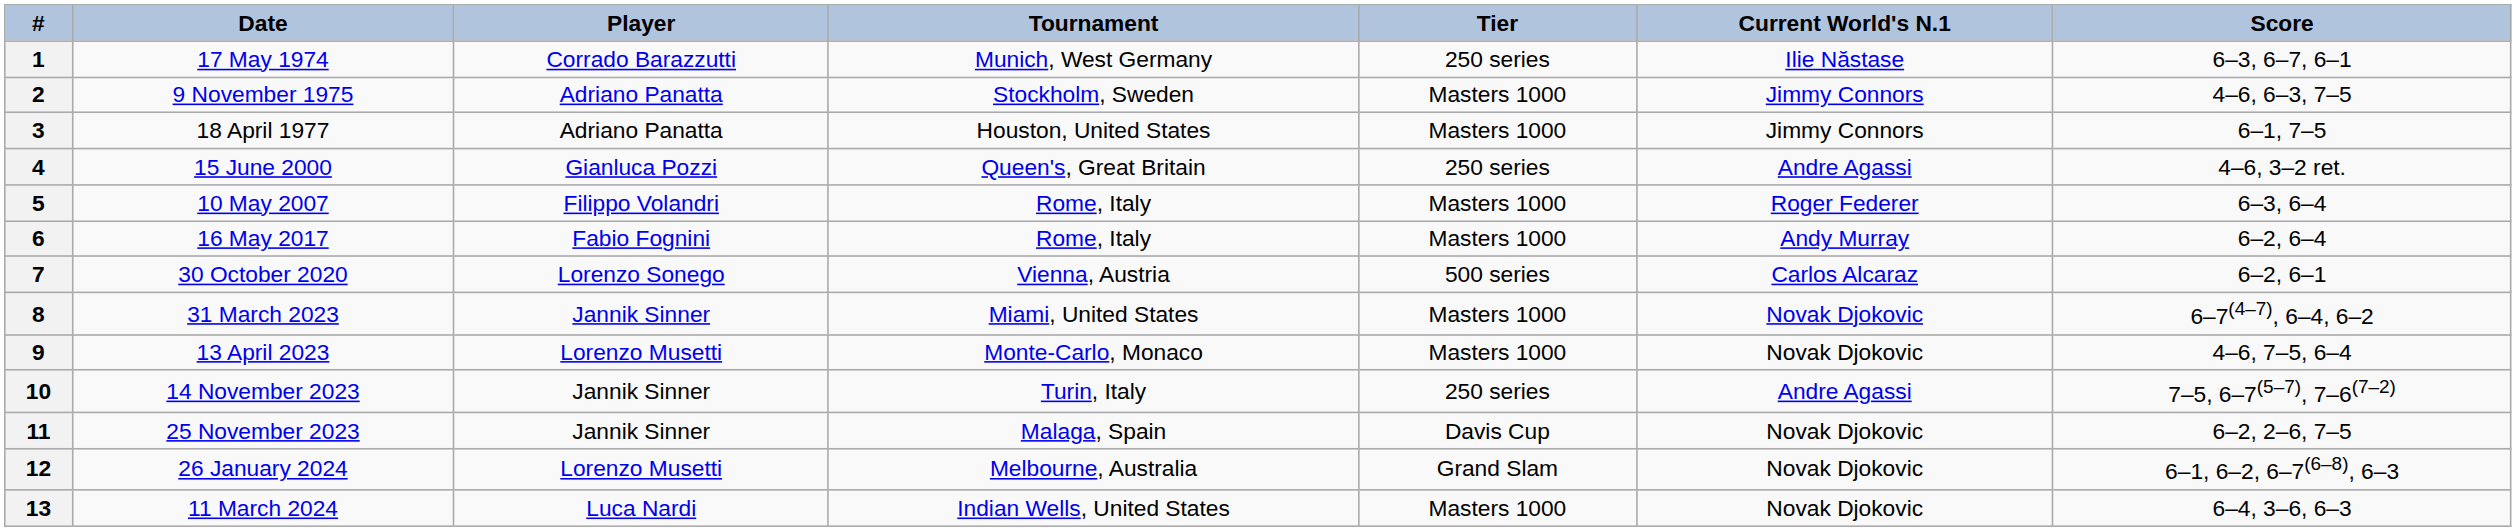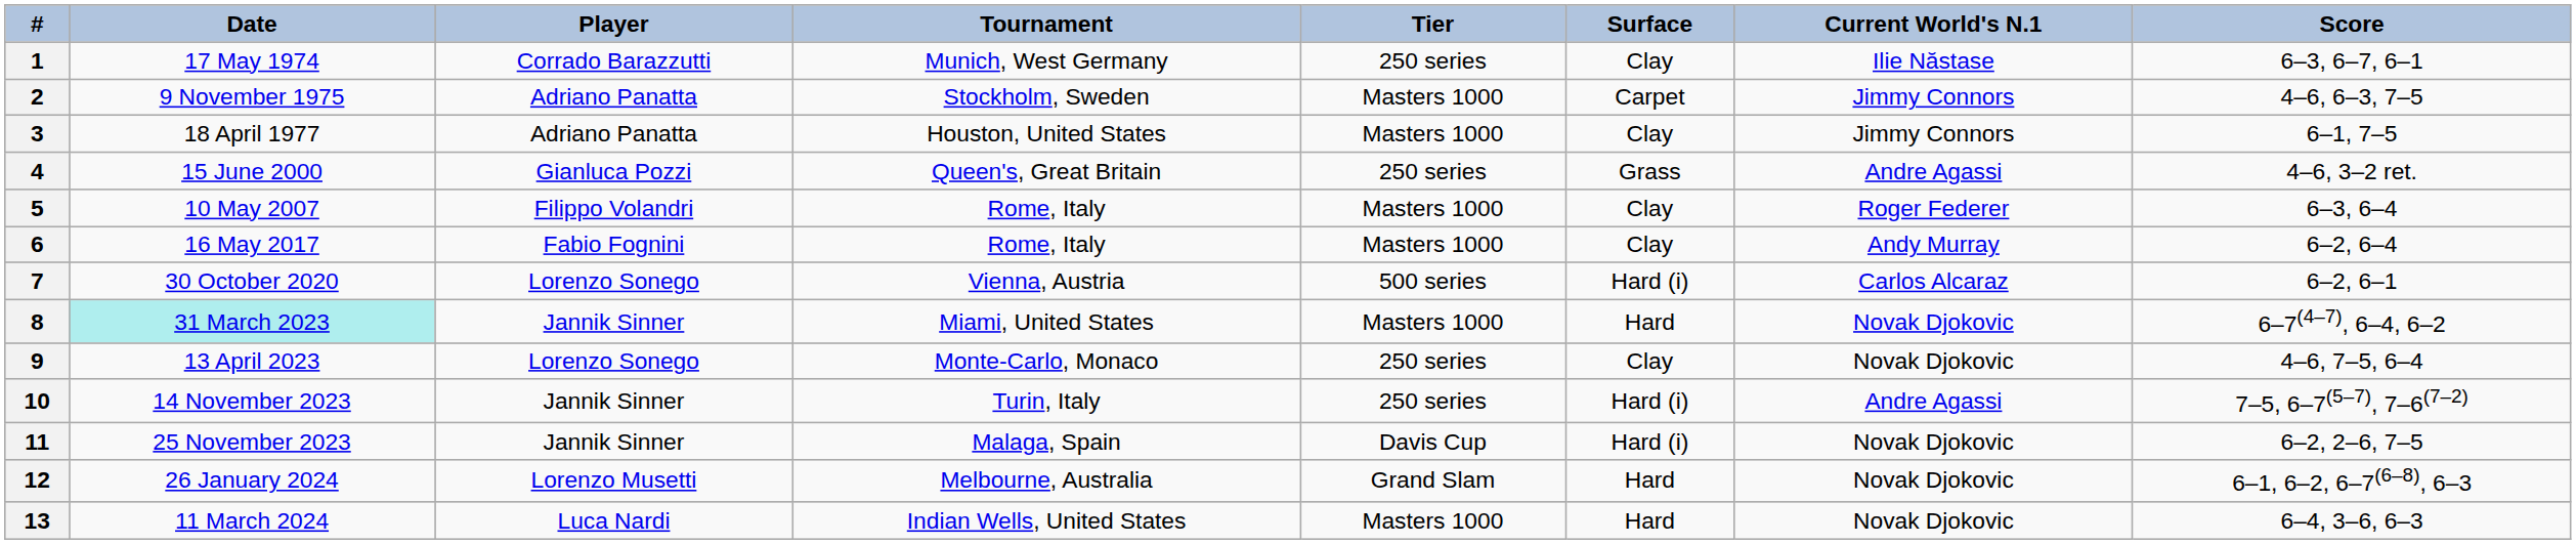 <table class="wikitable sortable" width=80% style="font-size:90%; text-align:center;">
 <tr>
 <th style=background:lightsteelblue>#</th>
 <th style=background:lightsteelblue>Date</th>
 <th style=background:lightsteelblue>Player</th>
 <th style=background:lightsteelblue>Tournament</th>
 <th style=background:lightsteelblue>Tier</th>
+<th style=background:lightsteelblue>Surface</th>
 <th style=background:lightsteelblue>Current World's N.1</th>
 <th style=background:lightsteelblue>Score</th>
 </tr>
 <tr>
 <th>1</th>
 <td><a href='#'>17 May 1974</a></td>
 <td><a href='#'>Corrado Barazzutti</a></td>
 <td><a href='#'>Munich</a>, West Germany</td>
 <td>250 series</td>
+<td>Clay</td>
 <td> <a href='#'>Ilie Năstase</a></td>
 <td>6–3, 6–7, 6–1</td>
 </tr>
 <tr>
 <th>2</th>
 <td><a href='#'>9 November 1975</a></td>
 <td><a href='#'>Adriano Panatta</a></td>
 <td><a href='#'>Stockholm</a>, Sweden</td>
 <td>Masters 1000</td>
+<td>Carpet</td>
 <td> <a href='#'>Jimmy Connors</a></td>
 <td>4–6, 6–3, 7–5</td>
 </tr>
 <tr>
 <th>3</th>
 <td>18 April 1977</td>
 <td>Adriano Panatta</td>
 <td>Houston, United States</td>
 <td>Masters 1000</td>
+<td>Clay</td>
 <td> Jimmy Connors</td>
 <td>6–1, 7–5</td>
 </tr>
 <tr>
 <th>4</th>
 <td><a href='#'>15 June 2000</a></td>
 <td><a href='#'>Gianluca Pozzi</a></td>
 <td><a href='#'>Queen's</a>, Great Britain</td>
 <td>250 series</td>
+<td>Grass</td>
 <td> <a href='#'>Andre Agassi</a></td>
 <td>4–6, 3–2 ret.</td>
 </tr>
 <tr>
 <th>5</th>
 <td><a href='#'>10 May 2007</a></td>
 <td><a href='#'>Filippo Volandri</a></td>
 <td><a href='#'>Rome</a>, Italy</td>
 <td>Masters 1000</td>
+<td>Clay</td>
 <td> <a href='#'>Roger Federer</a></td>
 <td>6–3, 6–4</td>
 </tr>
 <tr>
 <th>6</th>
 <td><a href='#'>16 May 2017</a></td>
 <td><a href='#'>Fabio Fognini</a></td>
 <td><a href='#'>Rome</a>, Italy</td>
 <td>Masters 1000</td>
+<td>Clay</td>
 <td> <a href='#'>Andy Murray</a></td>
 <td>6–2, 6–4</td>
 </tr>
 <tr>
 <th>7</th>
 <td><a href='#'>30 October 2020</a></td>
 <td><a href='#'>Lorenzo Sonego</a></td>
 <td><a href='#'>Vienna</a>, Austria</td>
 <td>500 series</td>
+<td>Hard (i)</td>
 <td> <a href='#'>Carlos Alcaraz</a></td>
 <td>6–2, 6–1</td>
 </tr>
 <tr>
 <th>8</th>
-<td><a href='#'>31 March 2023</a></td>
+<td style="background: paleturquoise;"><a href='#'>31 March 2023</a></td>
 <td><a href='#'>Jannik Sinner</a></td>
 <td><a href='#'>Miami</a>, United States</td>
 <td>Masters 1000</td>
+<td>Hard</td>
 <td> <a href='#'>Novak Djokovic</a></td>
 <td>6–7<sup>(4–7)</sup>, 6–4, 6–2</td>
 </tr>
 <tr>
 <th>9</th>
 <td><a href='#'>13 April 2023</a></td>
-<td><a href='#'>Lorenzo Musetti</a></td>
+<td><a href='#'>Lorenzo Sonego</a></td>
 <td><a href='#'>Monte-Carlo</a>, Monaco</td>
-<td>Masters 1000</td>
+<td>250 series</td>
+<td>Clay</td>
 <td> Novak Djokovic</td>
 <td>4–6, 7–5, 6–4</td>
 </tr>
 <tr>
 <th>10</th>
 <td><a href='#'>14 November 2023</a></td>
 <td>Jannik Sinner</td>
 <td><a href='#'>Turin</a>, Italy</td>
 <td>250 series</td>
+<td>Hard (i)</td>
 <td> <a href='#'>Andre Agassi</a></td>
 <td>7–5, 6–7<sup>(5–7)</sup>, 7–6<sup>(7–2)</sup></td>
 </tr>
 <tr>
 <th>11</th>
 <td><a href='#'>25 November 2023</a></td>
 <td>Jannik Sinner</td>
 <td><a href='#'>Malaga</a>, Spain</td>
 <td>Davis Cup</td>
+<td>Hard (i)</td>
 <td> Novak Djokovic</td>
 <td>6–2, 2–6, 7–5</td>
 </tr>
 <tr>
 <th>12</th>
 <td><a href='#'>26 January 2024</a></td>
 <td><a href='#'>Lorenzo Musetti</a></td>
 <td><a href='#'>Melbourne</a>, Australia</td>
 <td>Grand Slam</td>
+<td>Hard</td>
 <td> Novak Djokovic</td>
 <td>6–1, 6–2, 6–7<sup>(6–8)</sup>, 6–3</td>
 </tr>
 <tr>
 <th>13</th>
 <td><a href='#'>11 March 2024</a></td>
 <td><a href='#'>Luca Nardi</a></td>
 <td><a href='#'>Indian Wells</a>, United States</td>
 <td>Masters 1000</td>
+<td>Hard</td>
 <td> Novak Djokovic</td>
 <td>6–4, 3–6, 6–3</td>
 </tr>
 </table>
